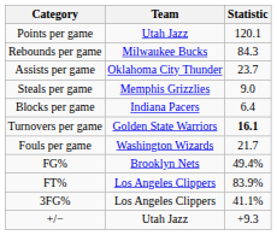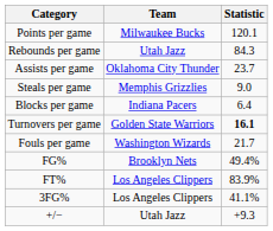 <table class="wikitable" style="text-align:center">
 <tr>
 <th>Category</th>
 <th>Team</th>
 <th>Statistic</th>
 </tr>
 <tr>
 <td>Points per game</td>
-<td><a href='#'>Utah Jazz</a></td>
+<td><a href='#'>Milwaukee Bucks</a></td>
 <td>120.1</td>
 </tr>
 <tr>
 <td>Rebounds per game</td>
-<td><a href='#'>Milwaukee Bucks</a></td>
+<td><a href='#'>Utah Jazz</a></td>
 <td>84.3</td>
 </tr>
 <tr>
 <td>Assists per game</td>
 <td><a href='#'>Oklahoma City Thunder</a></td>
 <td>23.7</td>
 </tr>
 <tr>
 <td>Steals per game</td>
 <td><a href='#'>Memphis Grizzlies</a></td>
 <td>9.0</td>
 </tr>
 <tr>
 <td>Blocks per game</td>
 <td><a href='#'>Indiana Pacers</a></td>
 <td>6.4</td>
 </tr>
 <tr>
 <td>Turnovers per game</td>
 <td><a href='#'>Golden State Warriors</a></td>
 <td><strong>16.1</strong></td>
 </tr>
 <tr>
 <td>Fouls per game</td>
 <td><a href='#'>Washington Wizards</a></td>
 <td>21.7</td>
 </tr>
 <tr>
 <td>FG%</td>
 <td><a href='#'>Brooklyn Nets</a></td>
 <td>49.4%</td>
 </tr>
 <tr>
 <td>FT%</td>
 <td><a href='#'>Los Angeles Clippers</a></td>
 <td>83.9%</td>
 </tr>
 <tr>
 <td>3FG%</td>
 <td>Los Angeles Clippers</td>
 <td>41.1%</td>
 </tr>
 <tr>
 <td>+/−</td>
 <td>Utah Jazz</td>
 <td>+9.3</td>
 </tr>
 </table>
